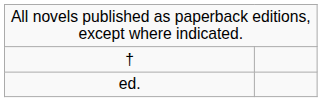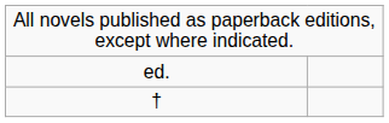 <table class="wikitable floatright" style="text-align: center; width: 20em;">
 <tr>
 <td colspan="2" style="text-align: center;">All novels published as paperback editions, except where indicated.</td>
 </tr>
 <tr>
+<td>ed.</td>
+<td></td>
+</tr>
+<tr>
 <td>†</td>
 <td></td>
 </tr>
-<tr>
-<td>ed.</td>
-<td></td>
-</tr>
 </table>
